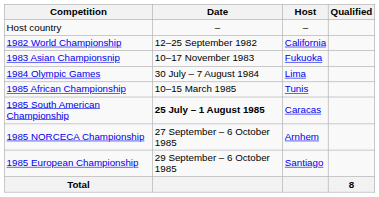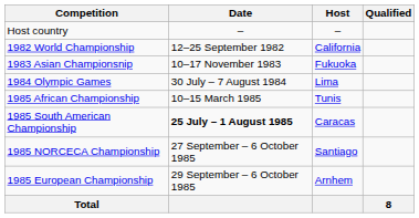 <table class="wikitable">
 <tr>
 <th>Competition</th>
 <th>Date</th>
 <th>Host</th>
 <th>Qualified</th>
 </tr>
 <tr>
 <td>Host country</td>
 <td align=center>–</td>
 <td align=center>–</td>
 <td></td>
 </tr>
 <tr>
 <td><a href='#'>1982 World Championship</a></td>
 <td>12–25 September 1982</td>
 <td> <a href='#'>California</a></td>
 <td></td>
 </tr>
 <tr>
 <td><a href='#'>1983 Asian Championsnip</a></td>
 <td>10–17 November 1983</td>
 <td> <a href='#'>Fukuoka</a></td>
 <td></td>
 </tr>
 <tr>
 <td><a href='#'>1984 Olympic Games</a></td>
 <td>30 July – 7 August 1984</td>
 <td> <a href='#'>Lima</a></td>
 <td></td>
 </tr>
 <tr>
 <td><a href='#'>1985 African Championship</a></td>
 <td>10–15 March 1985</td>
 <td> <a href='#'>Tunis</a></td>
 <td></td>
 </tr>
 <tr>
 <td><a href='#'>1985 South American Championship</a></td>
 <td><strong>25 July – 1 August 1985</strong></td>
 <td> <a href='#'>Caracas</a></td>
 <td></td>
 </tr>
 <tr>
 <td><a href='#'>1985 NORCECA Championship</a></td>
 <td>27 September – 6 October 1985</td>
-<td> <a href='#'>Arnhem</a></td>
+<td> <a href='#'>Santiago</a></td>
 <td></td>
 </tr>
 <tr>
 <td><a href='#'>1985 European Championship</a></td>
 <td>29 September – 6 October 1985</td>
-<td> <a href='#'>Santiago</a></td>
+<td> <a href='#'>Arnhem</a></td>
 <td></td>
 </tr>
 <tr>
 <th>Total</th>
 <th></th>
 <th></th>
 <th>8</th>
 </tr>
 </table>
